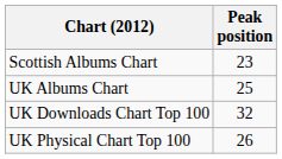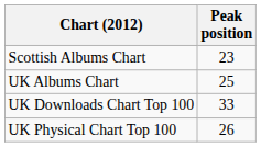 <table class="wikitable sortable plainrowheaders" style="text-align:center">
 <tr>
 <th scope="col">Chart (2012)</th>
 <th scope="col">Peak<br>position</th>
 </tr>
 <tr>
 <td style="text-align:left">Scottish Albums Chart</td>
 <td>23</td>
 </tr>
 <tr>
 <td style="text-align:left">UK Albums Chart</td>
 <td>25</td>
 </tr>
 <tr>
 <td style="text-align:left">UK Downloads Chart Top 100</td>
-<td>32</td>
+<td>33</td>
 </tr>
 <tr>
 <td style="text-align:left">UK Physical Chart Top 100</td>
 <td>26</td>
 </tr>
 </table>
